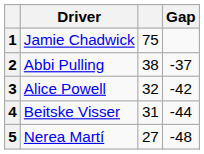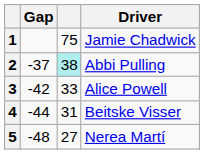 <table class="wikitable" style="font-size: 85%;">
 <tr>
 <th></th>
+<th>Gap</th>
+<th></th>
 <th>Driver</th>
-<th></th>
-<th>Gap</th>
 </tr>
 <tr>
 <th align="center">1</th>
+<td align="center"></td>
+<td align="center">75</td>
 <td> <a href='#'>Jamie Chadwick</a></td>
-<td align="center">75</td>
-<td align="center"></td>
 </tr>
 <tr>
 <th align="center">2</th>
+<td align="center">-37</td>
+<td align="center" style="background: paleturquoise;">38</td>
 <td> <a href='#'>Abbi Pulling</a></td>
-<td align="center">38</td>
-<td align="center">-37</td>
 </tr>
 <tr>
 <th align="center">3</th>
+<td align="center">-42</td>
+<td align="center">33</td>
 <td> <a href='#'>Alice Powell</a></td>
-<td align="center">32</td>
-<td align="center">-42</td>
 </tr>
 <tr>
 <th align="center">4</th>
+<td align="center">-44</td>
+<td align="center">31</td>
 <td> <a href='#'>Beitske Visser</a></td>
-<td align="center">31</td>
-<td align="center">-44</td>
 </tr>
 <tr>
 <th align="center">5</th>
+<td align="center">-48</td>
+<td align="center">27</td>
 <td> <a href='#'>Nerea Martí</a></td>
-<td align="center">27</td>
-<td align="center">-48</td>
 </tr>
 </table>
